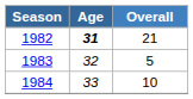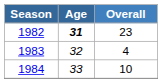 <table class="wikitable" style="font-size:95%; text-align:center; border:grey solid 1px; border-collapse:collapse; background:#ffffff;">
 <tr>
 <th style="background-color:#369; color:white; width:60px;"> Season </th>
 <th style="background-color:#369; color:white; width:40px;"> Age </th>
 <th style="background-color:#4180be; color:white; width:75px;">Overall</th>
 </tr>
 <tr>
 <td><a href='#'>1982</a></td>
 <td><strong><em>31</em></strong></td>
-<td>21</td>
+<td>23</td>
 </tr>
 <tr>
 <td><a href='#'>1983</a></td>
 <td><em>32</em></td>
-<td>5</td>
+<td>4</td>
 </tr>
 <tr>
 <td><a href='#'>1984</a></td>
 <td><em>33</em></td>
 <td>10</td>
 </tr>
 <tr>
 </tr>
 </table>
